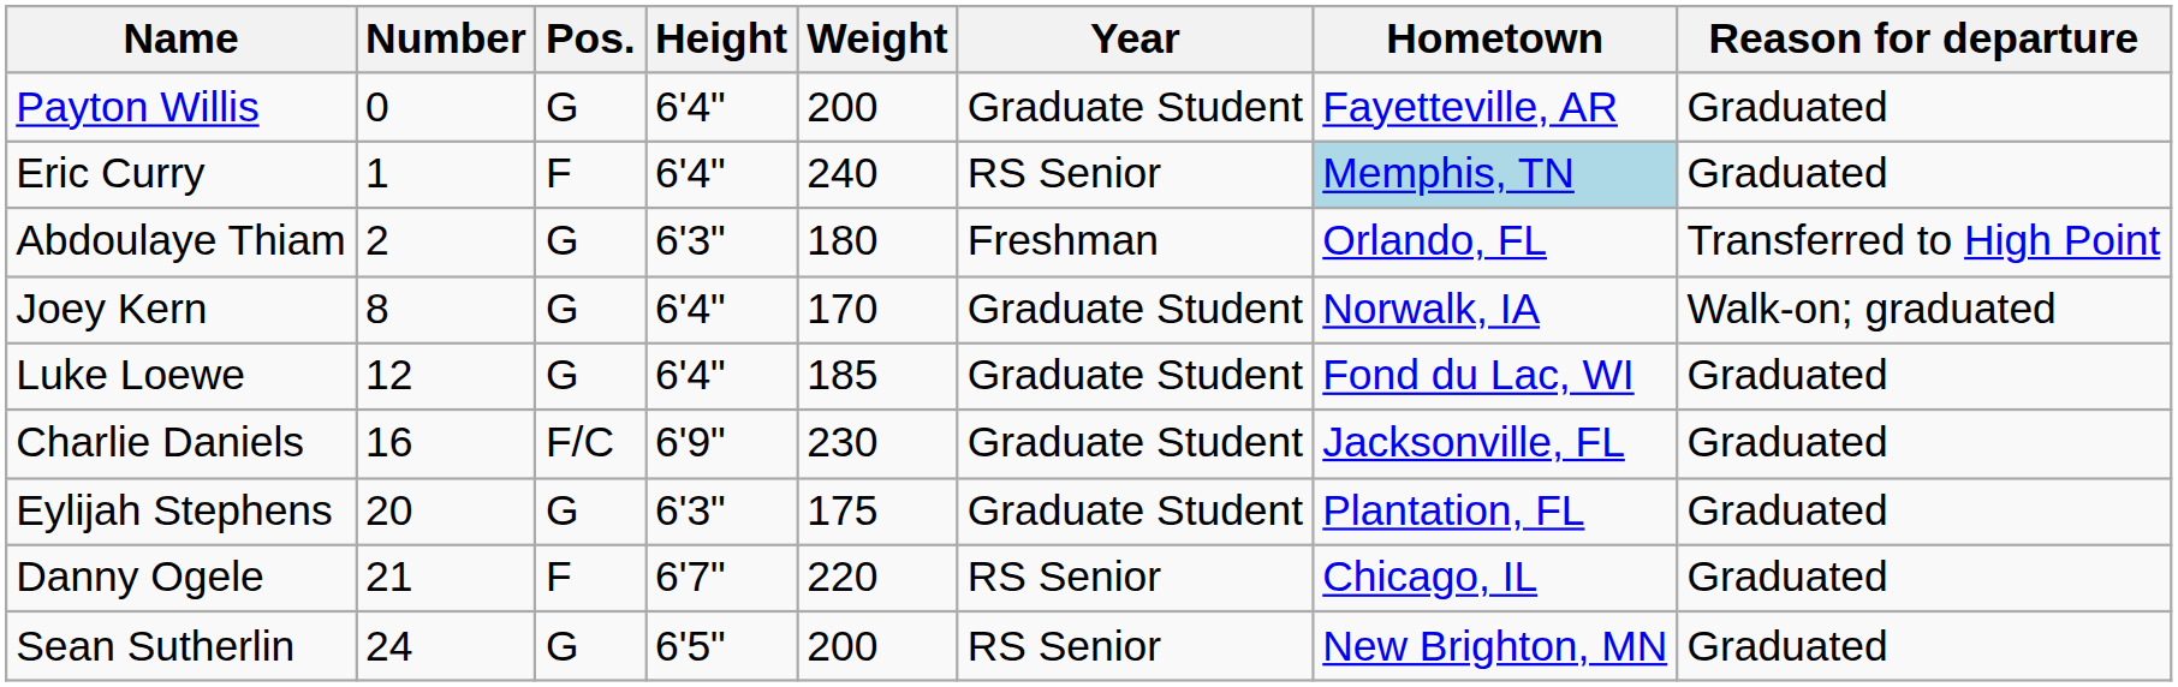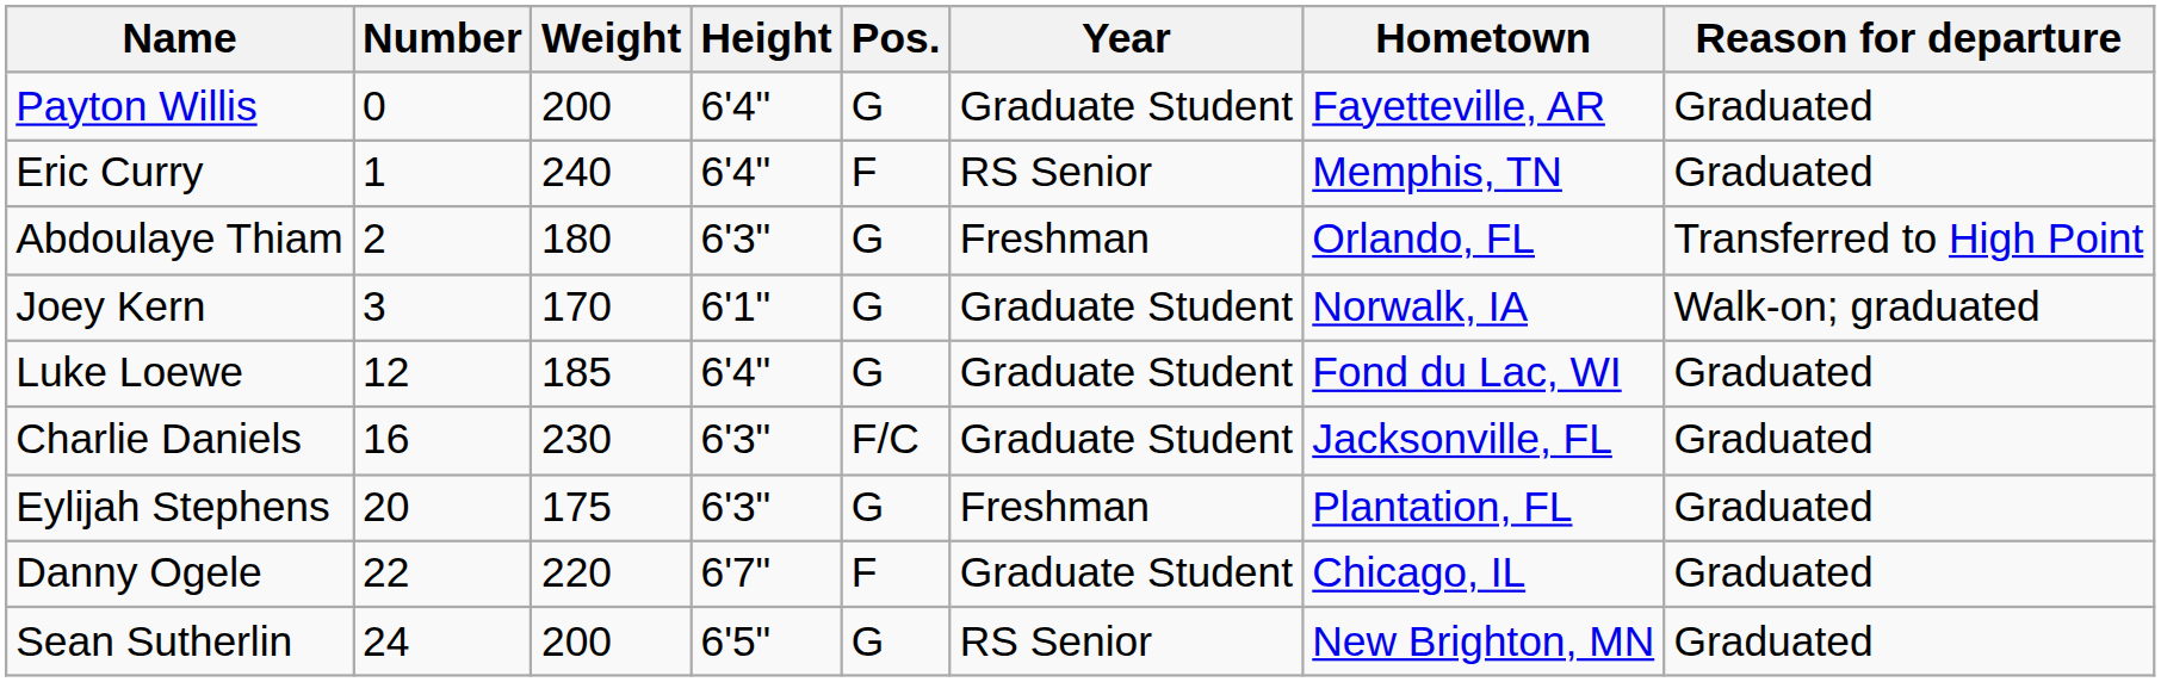 <table class="wikitable sortable" border="1">
 <tr>
 <th>Name</th>
 <th>Number</th>
+<th>Weight</th>
+<th>Height</th>
 <th>Pos.</th>
-<th>Height</th>
-<th>Weight</th>
 <th>Year</th>
 <th>Hometown</th>
 <th class="unsortable">Reason for departure</th>
 </tr>
 <tr>
 <td><a href='#'>Payton Willis</a></td>
 <td>0</td>
+<td>200</td>
+<td>6'4"</td>
 <td>G</td>
-<td>6'4"</td>
-<td>200</td>
 <td>Graduate Student</td>
 <td><a href='#'>Fayetteville, AR</a></td>
 <td>Graduated</td>
 </tr>
 <tr>
 <td>Eric Curry</td>
 <td>1</td>
+<td>240</td>
+<td>6'4"</td>
 <td>F</td>
-<td>6'4"</td>
-<td>240</td>
 <td>RS Senior</td>
-<td style="background: lightblue;"><a href='#'>Memphis, TN</a></td>
+<td><a href='#'>Memphis, TN</a></td>
 <td>Graduated</td>
 </tr>
 <tr>
 <td>Abdoulaye Thiam</td>
 <td>2</td>
+<td>180</td>
+<td>6'3"</td>
 <td>G</td>
-<td>6'3"</td>
-<td>180</td>
 <td>Freshman</td>
 <td><a href='#'>Orlando, FL</a></td>
 <td>Transferred to <a href='#'>High Point</a></td>
 </tr>
 <tr>
 <td>Joey Kern</td>
-<td>8</td>
+<td>3</td>
+<td>170</td>
+<td>6'1"</td>
 <td>G</td>
-<td>6'4"</td>
-<td>170</td>
 <td>Graduate Student</td>
 <td><a href='#'>Norwalk, IA</a></td>
 <td>Walk-on; graduated</td>
 </tr>
 <tr>
 <td>Luke Loewe</td>
 <td>12</td>
+<td>185</td>
+<td>6'4"</td>
 <td>G</td>
-<td>6'4"</td>
-<td>185</td>
 <td>Graduate Student</td>
 <td><a href='#'>Fond du Lac, WI</a></td>
 <td>Graduated</td>
 </tr>
 <tr>
 <td>Charlie Daniels</td>
 <td>16</td>
+<td>230</td>
+<td>6'3"</td>
 <td>F/C</td>
-<td>6'9"</td>
-<td>230</td>
 <td>Graduate Student</td>
 <td><a href='#'>Jacksonville, FL</a></td>
 <td>Graduated</td>
 </tr>
 <tr>
 <td>Eylijah Stephens</td>
 <td>20</td>
+<td>175</td>
+<td>6'3"</td>
 <td>G</td>
-<td>6'3"</td>
-<td>175</td>
-<td>Graduate Student</td>
+<td>Freshman</td>
 <td><a href='#'>Plantation, FL</a></td>
 <td>Graduated</td>
 </tr>
 <tr>
 <td>Danny Ogele</td>
-<td>21</td>
+<td>22</td>
+<td>220</td>
+<td>6'7"</td>
 <td>F</td>
-<td>6'7"</td>
-<td>220</td>
-<td>RS Senior</td>
+<td>Graduate Student</td>
 <td><a href='#'>Chicago, IL</a></td>
 <td>Graduated</td>
 </tr>
 <tr>
 <td>Sean Sutherlin</td>
 <td>24</td>
+<td>200</td>
+<td>6'5"</td>
 <td>G</td>
-<td>6'5"</td>
-<td>200</td>
 <td>RS Senior</td>
 <td><a href='#'>New Brighton, MN</a></td>
 <td>Graduated</td>
 </tr>
 </table>
